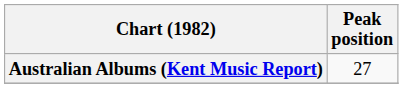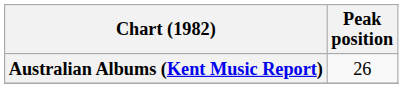 <table class="wikitable sortable plainrowheaders" style="text-align:center;" border="1">
 <tr>
 <th scope="col">Chart (1982)</th>
 <th scope="col">Peak<br>position</th>
 </tr>
 <tr>
 <th scope="row">Australian Albums (<a href='#'>Kent Music Report</a>)</th>
-<td>27</td>
+<td>26</td>
 </tr>
 <tr>
 </tr>
 <tr>
 </tr>
 <tr>
 </tr>
 <tr>
 </tr>
 </table>
